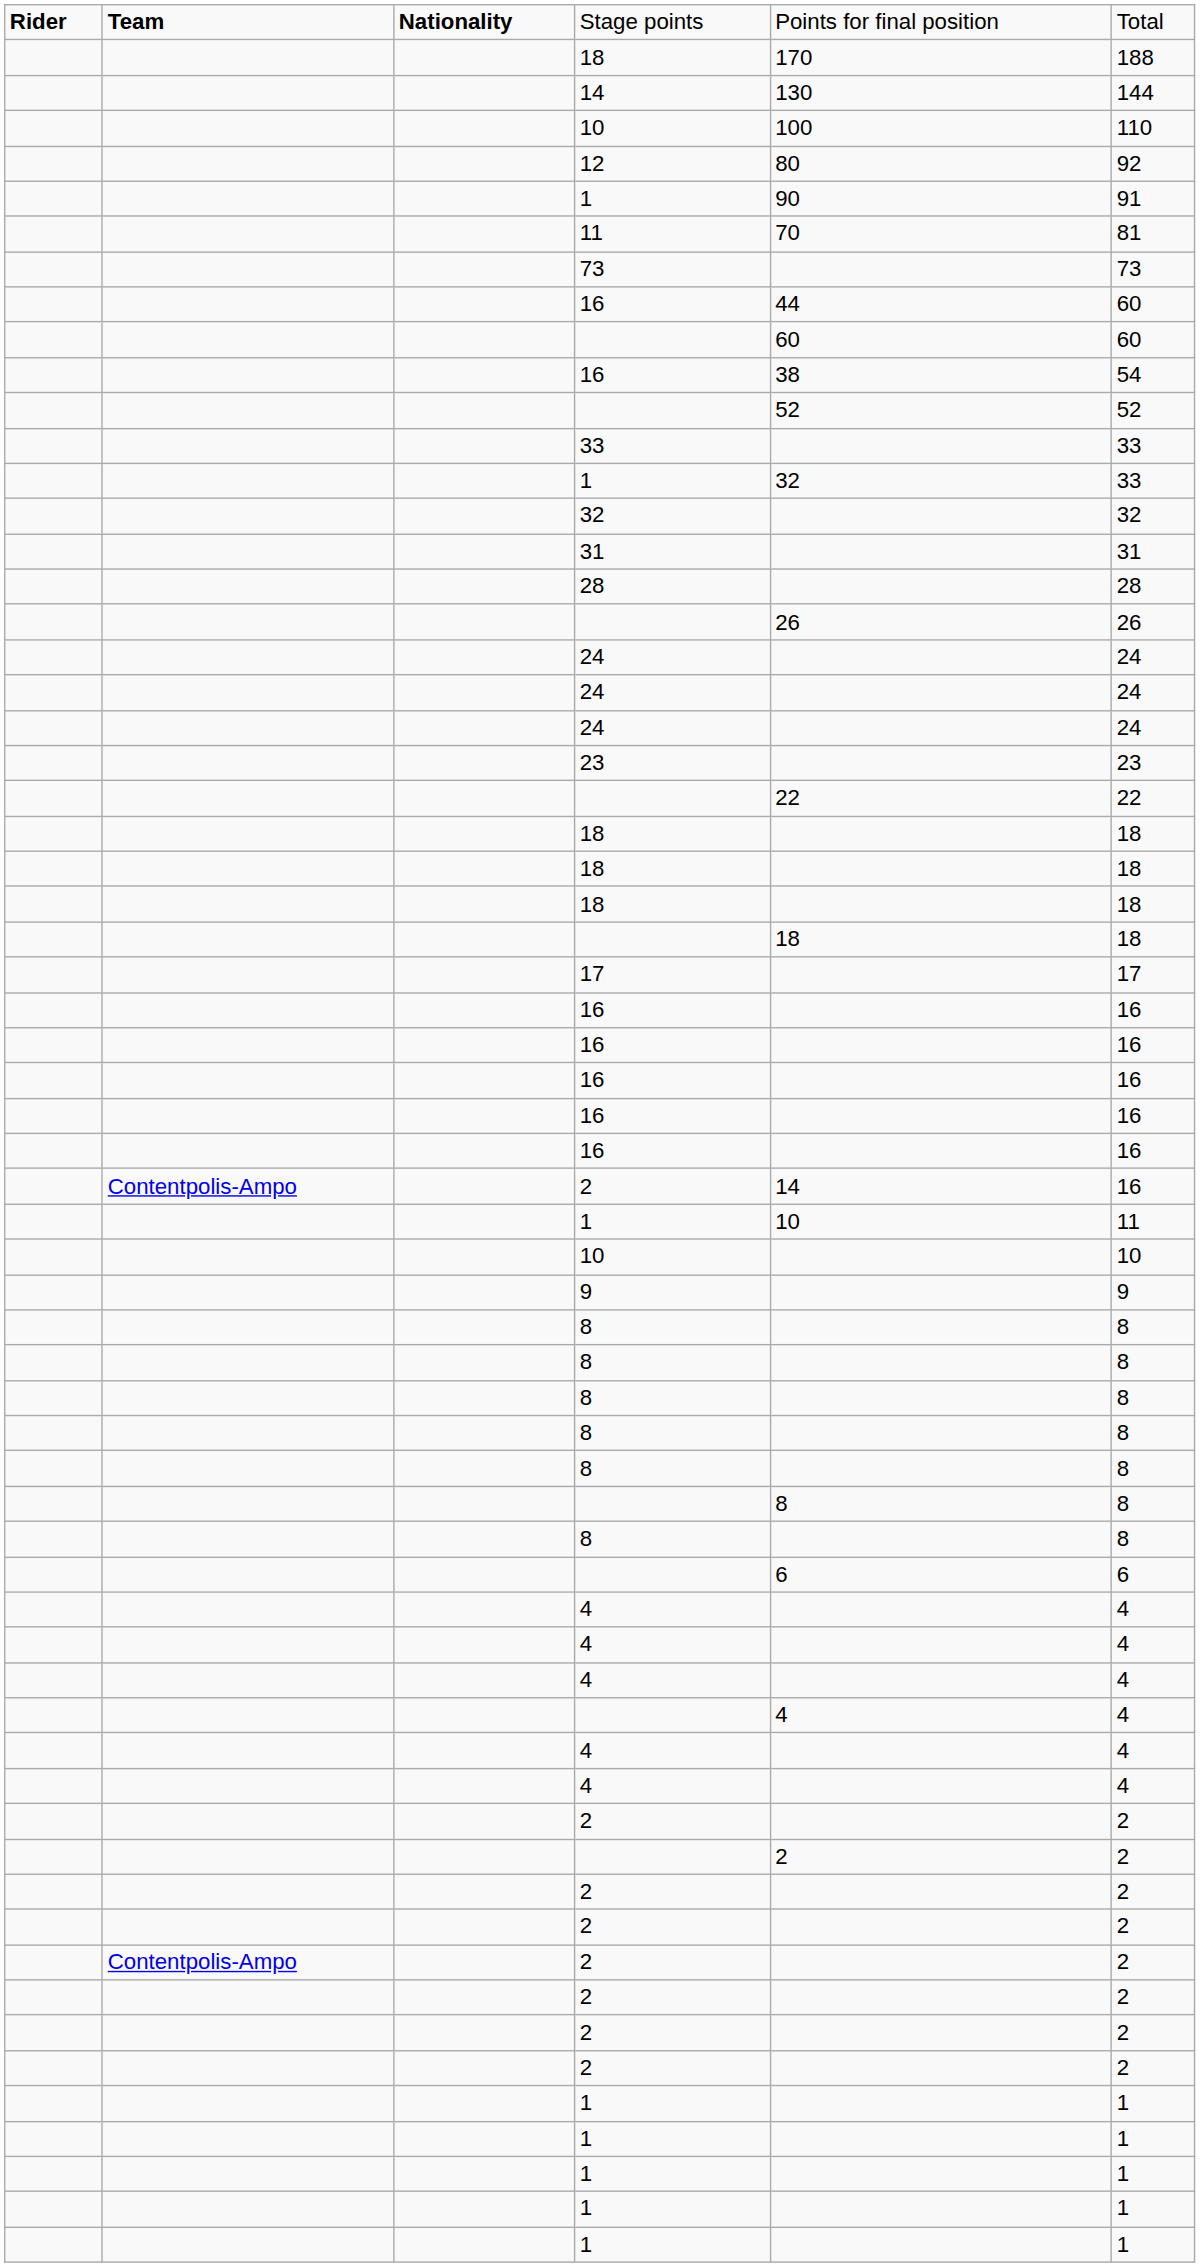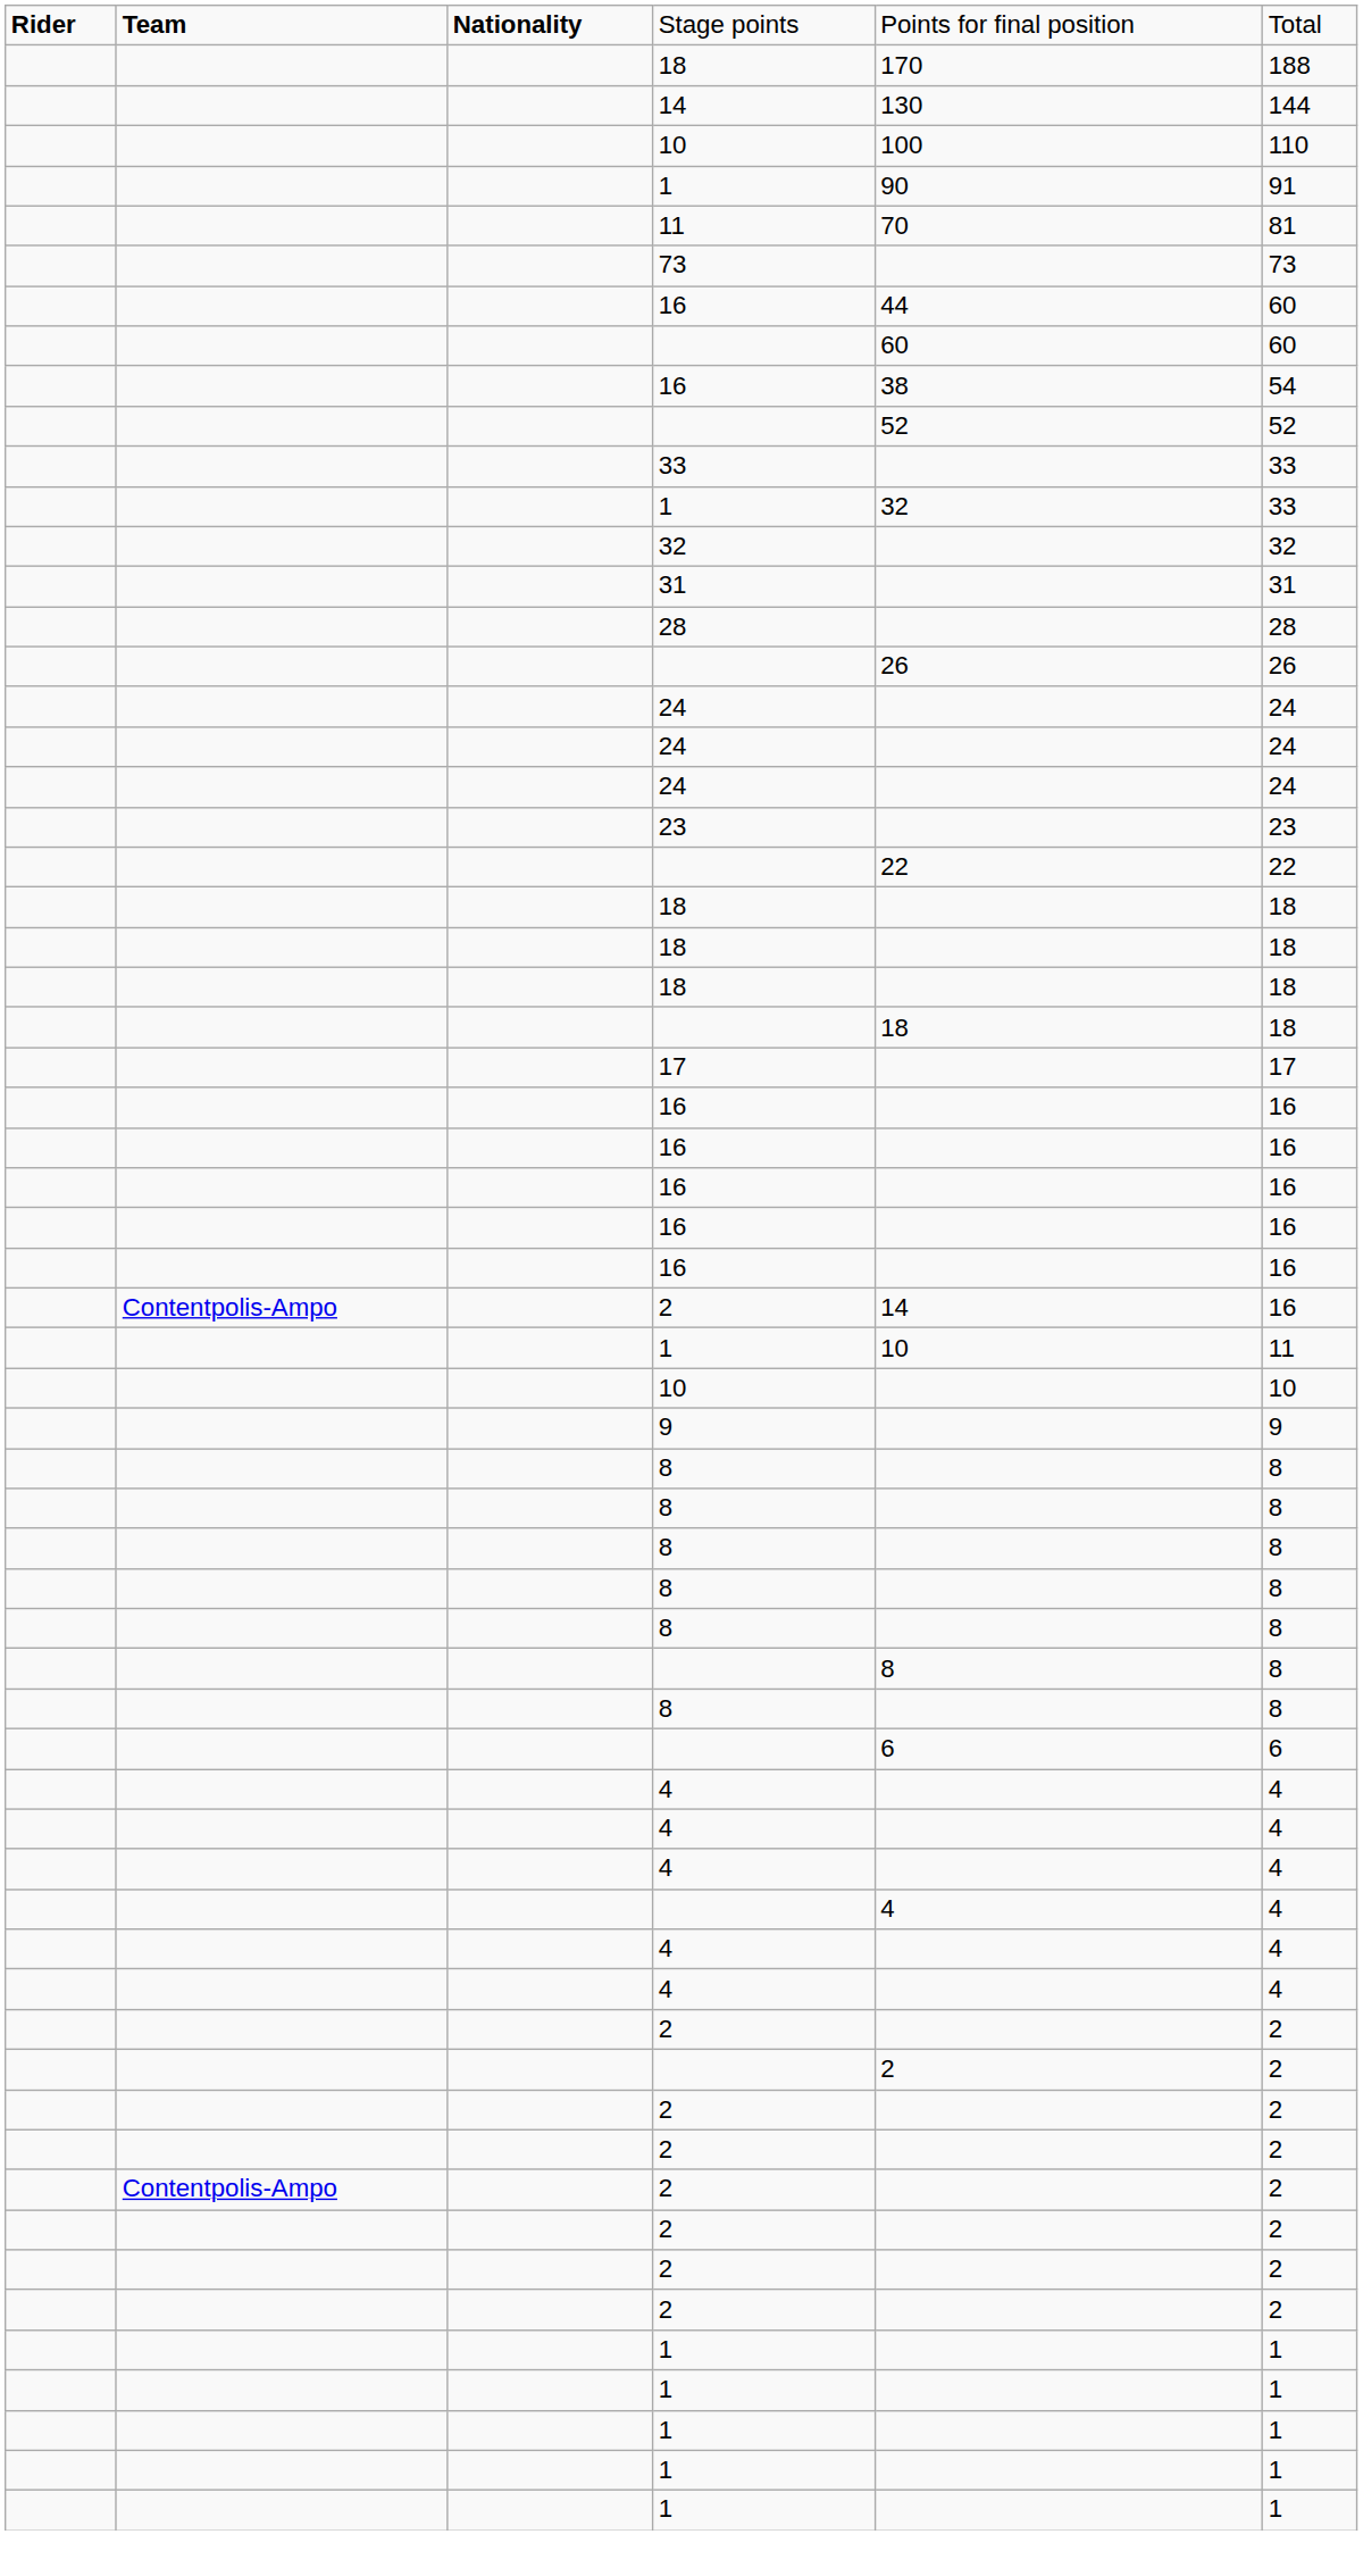 <table class="wikitable sortable" style="width:97%">
 <tr>
 <td><strong>Rider</strong></td>
 <td><strong>Team</strong></td>
 <td><strong>Nationality</strong></td>
 <td>Stage points</td>
 <td>Points for final position</td>
 <td>Total</td>
 </tr>
 <tr>
 <td></td>
 <td></td>
 <td></td>
 <td>18</td>
 <td>170</td>
 <td>188</td>
 </tr>
 <tr>
 <td></td>
 <td></td>
 <td></td>
 <td>14</td>
 <td>130</td>
 <td>144</td>
 </tr>
 <tr>
 <td></td>
 <td></td>
 <td></td>
 <td>10</td>
 <td>100</td>
 <td>110</td>
-</tr>
-<tr>
-<td></td>
-<td></td>
-<td></td>
-<td>12</td>
-<td>80</td>
-<td>92</td>
 </tr>
 <tr>
 <td></td>
 <td></td>
 <td></td>
 <td>1</td>
 <td>90</td>
 <td>91</td>
 </tr>
 <tr>
 <td></td>
 <td></td>
 <td></td>
 <td>11</td>
 <td>70</td>
 <td>81</td>
 </tr>
 <tr>
 <td></td>
 <td></td>
 <td></td>
 <td>73</td>
 <td></td>
 <td>73</td>
 </tr>
 <tr>
 <td></td>
 <td></td>
 <td></td>
 <td>16</td>
 <td>44</td>
 <td>60</td>
 </tr>
 <tr>
 <td></td>
 <td></td>
 <td></td>
 <td></td>
 <td>60</td>
 <td>60</td>
 </tr>
 <tr>
 <td></td>
 <td></td>
 <td></td>
 <td>16</td>
 <td>38</td>
 <td>54</td>
 </tr>
 <tr>
 <td></td>
 <td></td>
 <td></td>
 <td></td>
 <td>52</td>
 <td>52</td>
 </tr>
 <tr>
 <td></td>
 <td></td>
 <td></td>
 <td>33</td>
 <td></td>
 <td>33</td>
 </tr>
 <tr>
 <td></td>
 <td></td>
 <td></td>
 <td>1</td>
 <td>32</td>
 <td>33</td>
 </tr>
 <tr>
 <td></td>
 <td></td>
 <td></td>
 <td>32</td>
 <td></td>
 <td>32</td>
 </tr>
 <tr>
 <td></td>
 <td></td>
 <td></td>
 <td>31</td>
 <td></td>
 <td>31</td>
 </tr>
 <tr>
 <td></td>
 <td></td>
 <td></td>
 <td>28</td>
 <td></td>
 <td>28</td>
 </tr>
 <tr>
 <td></td>
 <td></td>
 <td></td>
 <td></td>
 <td>26</td>
 <td>26</td>
 </tr>
 <tr>
 <td></td>
 <td></td>
 <td></td>
 <td>24</td>
 <td></td>
 <td>24</td>
 </tr>
 <tr>
 <td></td>
 <td></td>
 <td></td>
 <td>24</td>
 <td></td>
 <td>24</td>
 </tr>
 <tr>
 <td></td>
 <td></td>
 <td></td>
 <td>24</td>
 <td></td>
 <td>24</td>
 </tr>
 <tr>
 <td></td>
 <td></td>
 <td></td>
 <td>23</td>
 <td></td>
 <td>23</td>
 </tr>
 <tr>
 <td></td>
 <td></td>
 <td></td>
 <td></td>
 <td>22</td>
 <td>22</td>
 </tr>
 <tr>
 <td></td>
 <td></td>
 <td></td>
 <td>18</td>
 <td></td>
 <td>18</td>
 </tr>
 <tr>
 <td></td>
 <td></td>
 <td></td>
 <td>18</td>
 <td></td>
 <td>18</td>
 </tr>
 <tr>
 <td></td>
 <td></td>
 <td></td>
 <td>18</td>
 <td></td>
 <td>18</td>
 </tr>
 <tr>
 <td></td>
 <td></td>
 <td></td>
 <td></td>
 <td>18</td>
 <td>18</td>
 </tr>
 <tr>
 <td></td>
 <td></td>
 <td></td>
 <td>17</td>
 <td></td>
 <td>17</td>
 </tr>
 <tr>
 <td></td>
 <td></td>
 <td></td>
 <td>16</td>
 <td></td>
 <td>16</td>
 </tr>
 <tr>
 <td></td>
 <td></td>
 <td></td>
 <td>16</td>
 <td></td>
 <td>16</td>
 </tr>
 <tr>
 <td></td>
 <td></td>
 <td></td>
 <td>16</td>
 <td></td>
 <td>16</td>
 </tr>
 <tr>
 <td></td>
 <td></td>
 <td></td>
 <td>16</td>
 <td></td>
 <td>16</td>
 </tr>
 <tr>
 <td></td>
 <td></td>
 <td></td>
 <td>16</td>
 <td></td>
 <td>16</td>
 </tr>
 <tr>
 <td></td>
 <td><a href='#'>Contentpolis-Ampo</a></td>
 <td></td>
 <td>2</td>
 <td>14</td>
 <td>16</td>
 </tr>
 <tr>
 <td></td>
 <td></td>
 <td></td>
 <td>1</td>
 <td>10</td>
 <td>11</td>
 </tr>
 <tr>
 <td></td>
 <td></td>
 <td></td>
 <td>10</td>
 <td></td>
 <td>10</td>
 </tr>
 <tr>
 <td></td>
 <td></td>
 <td></td>
 <td>9</td>
 <td></td>
 <td>9</td>
 </tr>
 <tr>
 <td></td>
 <td></td>
 <td></td>
 <td>8</td>
 <td></td>
 <td>8</td>
 </tr>
 <tr>
 <td></td>
 <td></td>
 <td></td>
 <td>8</td>
 <td></td>
 <td>8</td>
 </tr>
 <tr>
 <td></td>
 <td></td>
 <td></td>
 <td>8</td>
 <td></td>
 <td>8</td>
 </tr>
 <tr>
 <td></td>
 <td></td>
 <td></td>
 <td>8</td>
 <td></td>
 <td>8</td>
 </tr>
 <tr>
 <td></td>
 <td></td>
 <td></td>
 <td>8</td>
 <td></td>
 <td>8</td>
 </tr>
 <tr>
 <td></td>
 <td></td>
 <td></td>
 <td></td>
 <td>8</td>
 <td>8</td>
 </tr>
 <tr>
 <td></td>
 <td></td>
 <td></td>
 <td>8</td>
 <td></td>
 <td>8</td>
 </tr>
 <tr>
 <td></td>
 <td></td>
 <td></td>
 <td></td>
 <td>6</td>
 <td>6</td>
 </tr>
 <tr>
 <td></td>
 <td></td>
 <td></td>
 <td>4</td>
 <td></td>
 <td>4</td>
 </tr>
 <tr>
 <td></td>
 <td></td>
 <td></td>
 <td>4</td>
 <td></td>
 <td>4</td>
 </tr>
 <tr>
 <td></td>
 <td></td>
 <td></td>
 <td>4</td>
 <td></td>
 <td>4</td>
 </tr>
 <tr>
 <td></td>
 <td></td>
 <td></td>
 <td></td>
 <td>4</td>
 <td>4</td>
 </tr>
 <tr>
 <td></td>
 <td></td>
 <td></td>
 <td>4</td>
 <td></td>
 <td>4</td>
 </tr>
 <tr>
 <td></td>
 <td></td>
 <td></td>
 <td>4</td>
 <td></td>
 <td>4</td>
 </tr>
 <tr>
 <td></td>
 <td></td>
 <td></td>
 <td>2</td>
 <td></td>
 <td>2</td>
 </tr>
 <tr>
 <td></td>
 <td></td>
 <td></td>
 <td></td>
 <td>2</td>
 <td>2</td>
 </tr>
 <tr>
 <td></td>
 <td></td>
 <td></td>
 <td>2</td>
 <td></td>
 <td>2</td>
 </tr>
 <tr>
 <td></td>
 <td></td>
 <td></td>
 <td>2</td>
 <td></td>
 <td>2</td>
 </tr>
 <tr>
 <td></td>
 <td><a href='#'>Contentpolis-Ampo</a></td>
 <td></td>
 <td>2</td>
 <td></td>
 <td>2</td>
 </tr>
 <tr>
 <td></td>
 <td></td>
 <td></td>
 <td>2</td>
 <td></td>
 <td>2</td>
 </tr>
 <tr>
 <td></td>
 <td></td>
 <td></td>
 <td>2</td>
 <td></td>
 <td>2</td>
 </tr>
 <tr>
 <td></td>
 <td></td>
 <td></td>
 <td>2</td>
 <td></td>
 <td>2</td>
 </tr>
 <tr>
 <td></td>
 <td></td>
 <td></td>
 <td>1</td>
 <td></td>
 <td>1</td>
 </tr>
 <tr>
 <td></td>
 <td></td>
 <td></td>
 <td>1</td>
 <td></td>
 <td>1</td>
 </tr>
 <tr>
 <td></td>
 <td></td>
 <td></td>
 <td>1</td>
 <td></td>
 <td>1</td>
 </tr>
 <tr>
 <td></td>
 <td></td>
 <td></td>
 <td>1</td>
 <td></td>
 <td>1</td>
 </tr>
 <tr>
 <td></td>
 <td></td>
 <td></td>
 <td>1</td>
 <td></td>
 <td>1</td>
 </tr>
 </table>
